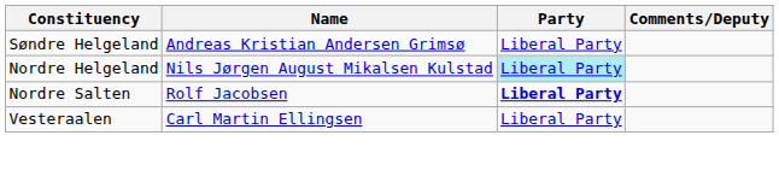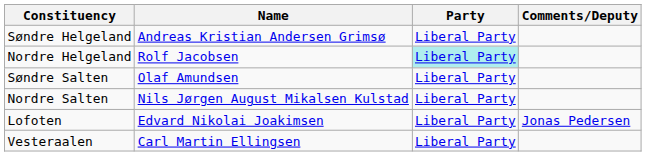 <table class="wikitable">
 <tr>
 <th>Constituency</th>
 <th>Name</th>
 <th>Party</th>
 <th>Comments/Deputy</th>
 </tr>
 <tr>
 <td>Søndre Helgeland</td>
 <td><a href='#'>Andreas Kristian Andersen Grimsø</a></td>
 <td><a href='#'>Liberal Party</a></td>
 <td></td>
 </tr>
 <tr>
 <td>Nordre Helgeland</td>
-<td><a href='#'>Nils Jørgen August Mikalsen Kulstad</a></td>
+<td><a href='#'>Rolf Jacobsen</a></td>
 <td style="background: paleturquoise;"><a href='#'>Liberal Party</a></td>
 <td></td>
 </tr>
 <tr>
+<td>Søndre Salten</td>
+<td><a href='#'>Olaf Amundsen</a></td>
+<td><a href='#'>Liberal Party</a></td>
+<td></td>
+</tr>
+<tr>
 <td>Nordre Salten</td>
-<td><a href='#'>Rolf Jacobsen</a></td>
-<td><strong><a href='#'>Liberal Party</a></strong></td>
+<td><a href='#'>Nils Jørgen August Mikalsen Kulstad</a></td>
+<td><a href='#'>Liberal Party</a></td>
 <td></td>
+</tr>
+<tr>
+<td>Lofoten</td>
+<td><a href='#'>Edvard Nikolai Joakimsen</a></td>
+<td><a href='#'>Liberal Party</a></td>
+<td><a href='#'>Jonas Pedersen</a></td>
 </tr>
 <tr>
 <td>Vesteraalen</td>
 <td><a href='#'>Carl Martin Ellingsen</a></td>
 <td><a href='#'>Liberal Party</a></td>
 <td></td>
 </tr>
 </table>
